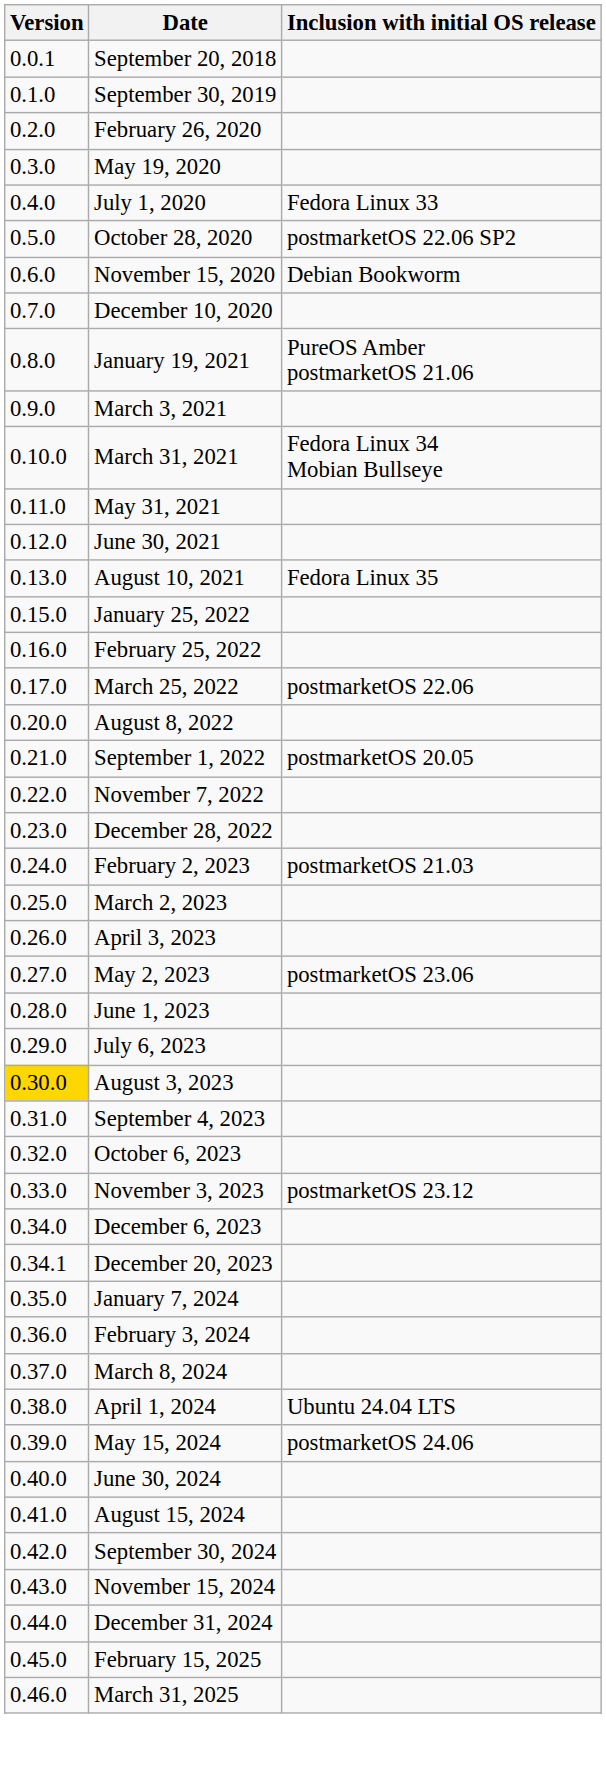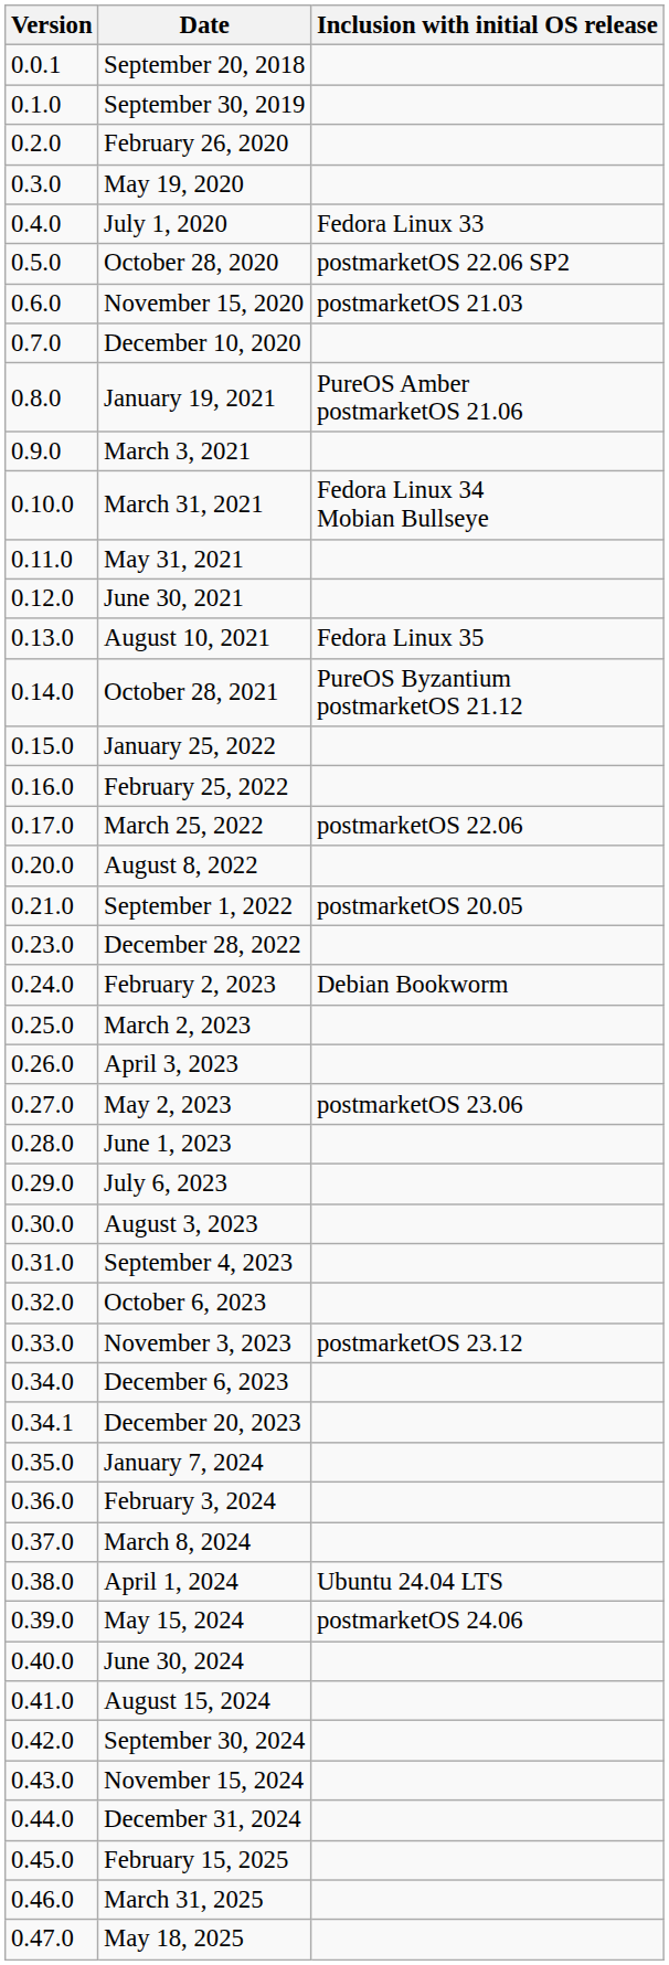 <table class="wikitable">
 <tr>
 <th>Version</th>
 <th>Date</th>
 <th>Inclusion with initial OS release</th>
 </tr>
 <tr>
 <td>0.0.1</td>
 <td>September 20, 2018</td>
 <td></td>
 </tr>
 <tr>
 <td>0.1.0</td>
 <td>September 30, 2019</td>
 <td></td>
 </tr>
 <tr>
 <td>0.2.0</td>
 <td>February 26, 2020</td>
 <td></td>
 </tr>
 <tr>
 <td>0.3.0</td>
 <td>May 19, 2020</td>
 <td></td>
 </tr>
 <tr>
 <td>0.4.0</td>
 <td>July 1, 2020</td>
 <td>Fedora Linux 33</td>
 </tr>
 <tr>
 <td>0.5.0</td>
 <td>October 28, 2020</td>
 <td>postmarketOS 22.06 SP2</td>
 </tr>
 <tr>
 <td>0.6.0</td>
 <td>November 15, 2020</td>
-<td>Debian Bookworm</td>
+<td>postmarketOS 21.03</td>
 </tr>
 <tr>
 <td>0.7.0</td>
 <td>December 10, 2020</td>
 <td></td>
 </tr>
 <tr>
 <td>0.8.0</td>
 <td>January 19, 2021</td>
 <td>PureOS Amber<br>postmarketOS 21.06</td>
 </tr>
 <tr>
 <td>0.9.0</td>
 <td>March 3, 2021</td>
 <td></td>
 </tr>
 <tr>
 <td>0.10.0</td>
 <td>March 31, 2021</td>
 <td>Fedora Linux 34<br>Mobian Bullseye</td>
 </tr>
 <tr>
 <td>0.11.0</td>
 <td>May 31, 2021</td>
 <td></td>
 </tr>
 <tr>
 <td>0.12.0</td>
 <td>June 30, 2021</td>
 <td></td>
 </tr>
 <tr>
 <td>0.13.0</td>
 <td>August 10, 2021</td>
 <td>Fedora Linux 35</td>
 </tr>
 <tr>
+<td>0.14.0</td>
+<td>October 28, 2021</td>
+<td>PureOS Byzantium<br>postmarketOS 21.12</td>
+</tr>
+<tr>
 <td>0.15.0</td>
 <td>January 25, 2022</td>
 <td></td>
 </tr>
 <tr>
 <td>0.16.0</td>
 <td>February 25, 2022</td>
 <td></td>
 </tr>
 <tr>
 <td>0.17.0</td>
 <td>March 25, 2022</td>
 <td>postmarketOS 22.06</td>
 </tr>
 <tr>
 <td>0.20.0</td>
 <td>August 8, 2022</td>
 <td></td>
 </tr>
 <tr>
 <td>0.21.0</td>
 <td>September 1, 2022</td>
 <td>postmarketOS 20.05</td>
 </tr>
 <tr>
-<td>0.22.0</td>
-<td>November 7, 2022</td>
-<td></td>
-</tr>
-<tr>
 <td>0.23.0</td>
 <td>December 28, 2022</td>
 <td></td>
 </tr>
 <tr>
 <td>0.24.0</td>
 <td>February 2, 2023</td>
-<td>postmarketOS 21.03</td>
+<td>Debian Bookworm</td>
 </tr>
 <tr>
 <td>0.25.0</td>
 <td>March 2, 2023</td>
 <td></td>
 </tr>
 <tr>
 <td>0.26.0</td>
 <td>April 3, 2023</td>
 <td></td>
 </tr>
 <tr>
 <td>0.27.0</td>
 <td>May 2, 2023</td>
 <td>postmarketOS 23.06</td>
 </tr>
 <tr>
 <td>0.28.0</td>
 <td>June 1, 2023</td>
 <td></td>
 </tr>
 <tr>
 <td>0.29.0</td>
 <td>July 6, 2023</td>
 <td></td>
 </tr>
 <tr>
-<td style="background: gold;">0.30.0</td>
+<td>0.30.0</td>
 <td>August 3, 2023</td>
 <td></td>
 </tr>
 <tr>
 <td>0.31.0</td>
 <td>September 4, 2023</td>
 <td></td>
 </tr>
 <tr>
 <td>0.32.0</td>
 <td>October 6, 2023</td>
 <td></td>
 </tr>
 <tr>
 <td>0.33.0</td>
 <td>November 3, 2023</td>
 <td>postmarketOS 23.12</td>
 </tr>
 <tr>
 <td>0.34.0</td>
 <td>December 6, 2023</td>
 <td></td>
 </tr>
 <tr>
 <td>0.34.1</td>
 <td>December 20, 2023</td>
 <td></td>
 </tr>
 <tr>
 <td>0.35.0</td>
 <td>January 7, 2024</td>
 <td></td>
 </tr>
 <tr>
 <td>0.36.0</td>
 <td>February 3, 2024</td>
 <td></td>
 </tr>
 <tr>
 <td>0.37.0</td>
 <td>March 8, 2024</td>
 <td></td>
 </tr>
 <tr>
 <td>0.38.0</td>
 <td>April 1, 2024</td>
 <td>Ubuntu 24.04 LTS</td>
 </tr>
 <tr>
 <td>0.39.0</td>
 <td>May 15, 2024</td>
 <td>postmarketOS 24.06</td>
 </tr>
 <tr>
 <td>0.40.0</td>
 <td>June 30, 2024</td>
 <td></td>
 </tr>
 <tr>
 <td>0.41.0</td>
 <td>August 15, 2024</td>
 <td></td>
 </tr>
 <tr>
 <td>0.42.0</td>
 <td>September 30, 2024</td>
 <td></td>
 </tr>
 <tr>
 <td>0.43.0</td>
 <td>November 15, 2024</td>
 <td></td>
 </tr>
 <tr>
 <td>0.44.0</td>
 <td>December 31, 2024</td>
 <td></td>
 </tr>
 <tr>
 <td>0.45.0</td>
 <td>February 15, 2025</td>
 <td></td>
 </tr>
 <tr>
 <td>0.46.0</td>
 <td>March 31, 2025</td>
 <td></td>
 </tr>
+<tr>
+<td>0.47.0</td>
+<td>May 18, 2025</td>
+<td></td>
+</tr>
 </table>
